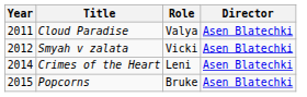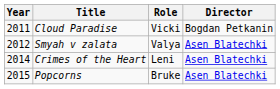 <table class="wikitable">
 <tr>
 <th>Year</th>
 <th>Title</th>
 <th>Role</th>
 <th>Director</th>
 </tr>
 <tr>
 <td>2011</td>
 <td><em>Cloud Paradise</em></td>
-<td>Valya</td>
-<td><a href='#'>Asen Blatechki</a></td>
+<td>Vicki</td>
+<td>Bogdan Petkanin</td>
 </tr>
 <tr>
 <td>2012</td>
 <td><em>Smyah v zalata</em></td>
-<td>Vicki</td>
+<td>Valya</td>
 <td><a href='#'>Asen Blatechki</a></td>
 </tr>
 <tr>
 <td>2014</td>
 <td><em>Crimes of the Heart</em></td>
 <td>Leni</td>
 <td><a href='#'>Asen Blatechki</a></td>
 </tr>
 <tr>
 <td>2015</td>
 <td><em>Popcorns</em></td>
 <td>Bruke</td>
 <td><a href='#'>Asen Blatechki</a></td>
 </tr>
 </table>
